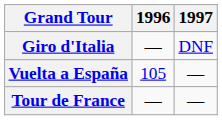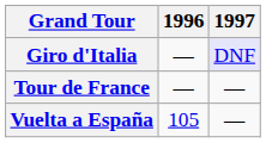 <table class="wikitable plainrowheaders">
 <tr>
 <th scope="col"><a href='#'>Grand Tour</a></th>
 <th scope="col">1996</th>
 <th scope="col">1997</th>
 </tr>
 <tr style="text-align:center;">
 <th scope="row"> <a href='#'>Giro d'Italia</a></th>
 <td>—</td>
-<td><a href='#'>DNF</a></td>
+<td style="background: lavender;"><a href='#'>DNF</a></td>
+</tr>
+<tr style="text-align:center;">
+<th scope="row"> <a href='#'>Tour de France</a></th>
+<td>—</td>
+<td>—</td>
 </tr>
 <tr style="text-align:center;">
 <th scope="row"> <a href='#'>Vuelta a España</a></th>
 <td style="text-align:center;"><a href='#'>105</a></td>
 <td>—</td>
 </tr>
-<tr style="text-align:center;">
-<th scope="row"> <a href='#'>Tour de France</a></th>
-<td>—</td>
-<td>—</td>
-</tr>
 </table>
